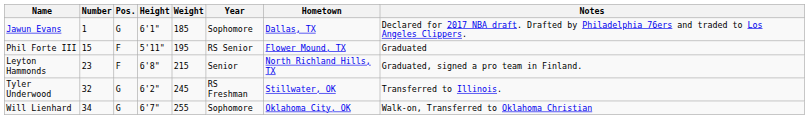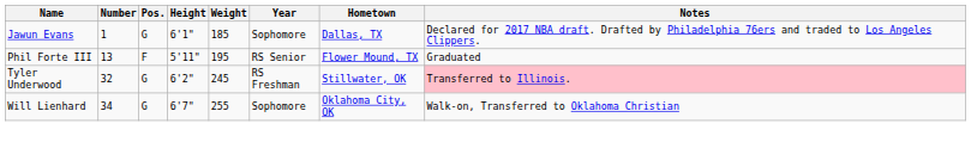 <table class="wikitable sortable" border="1">
 <tr>
 <th>Name</th>
 <th>Number</th>
 <th>Pos.</th>
 <th>Height</th>
 <th>Weight</th>
 <th>Year</th>
 <th>Hometown</th>
 <th class="unsortable">Notes</th>
 </tr>
 <tr>
 <td><a href='#'>Jawun Evans</a></td>
 <td>1</td>
 <td>G</td>
 <td>6'1"</td>
 <td>185</td>
 <td>Sophomore</td>
 <td><a href='#'>Dallas, TX</a></td>
 <td>Declared for <a href='#'>2017 NBA draft</a>. Drafted by <a href='#'>Philadelphia 76ers</a> and traded to <a href='#'>Los Angeles Clippers</a>.</td>
 </tr>
 <tr>
 <td>Phil Forte III</td>
-<td>15</td>
+<td>13</td>
 <td>F</td>
 <td>5'11"</td>
 <td>195</td>
 <td>RS Senior</td>
 <td><a href='#'>Flower Mound, TX</a></td>
 <td>Graduated</td>
-</tr>
-<tr>
-<td>Leyton Hammonds</td>
-<td>23</td>
-<td>F</td>
-<td>6'8"</td>
-<td>215</td>
-<td>Senior</td>
-<td><a href='#'>North Richland Hills, TX</a></td>
-<td>Graduated, signed a pro team in Finland.</td>
 </tr>
 <tr>
 <td>Tyler Underwood</td>
 <td>32</td>
 <td>G</td>
 <td>6'2"</td>
 <td>245</td>
 <td>RS Freshman</td>
 <td><a href='#'>Stillwater, OK</a></td>
-<td>Transferred  to <a href='#'>Illinois</a>.</td>
+<td style="background: pink;">Transferred  to <a href='#'>Illinois</a>.</td>
 </tr>
 <tr>
 <td>Will Lienhard</td>
 <td>34</td>
 <td>G</td>
 <td>6'7"</td>
 <td>255</td>
 <td>Sophomore</td>
 <td><a href='#'>Oklahoma City, OK</a></td>
 <td>Walk-on, Transferred to <a href='#'>Oklahoma Christian</a></td>
 </tr>
 </table>
